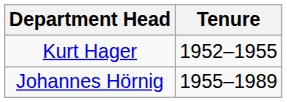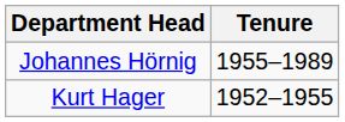 <table class="wikitable" style="text-align: center;">
 <tr>
 <th>Department Head</th>
 <th>Tenure</th>
 </tr>
 <tr>
+<td><a href='#'>Johannes Hörnig</a></td>
+<td>1955–1989</td>
+</tr>
+<tr>
 <td><a href='#'>Kurt Hager</a></td>
 <td>1952–1955</td>
 </tr>
-<tr>
-<td><a href='#'>Johannes Hörnig</a></td>
-<td>1955–1989</td>
-</tr>
 </table>
